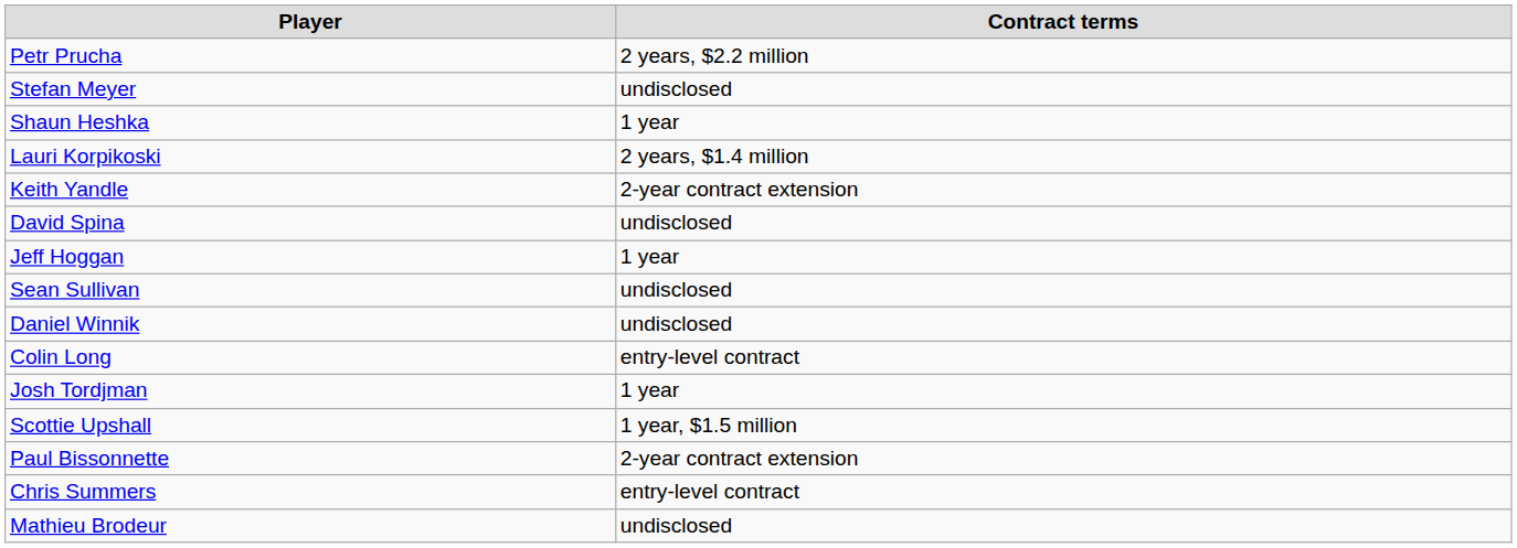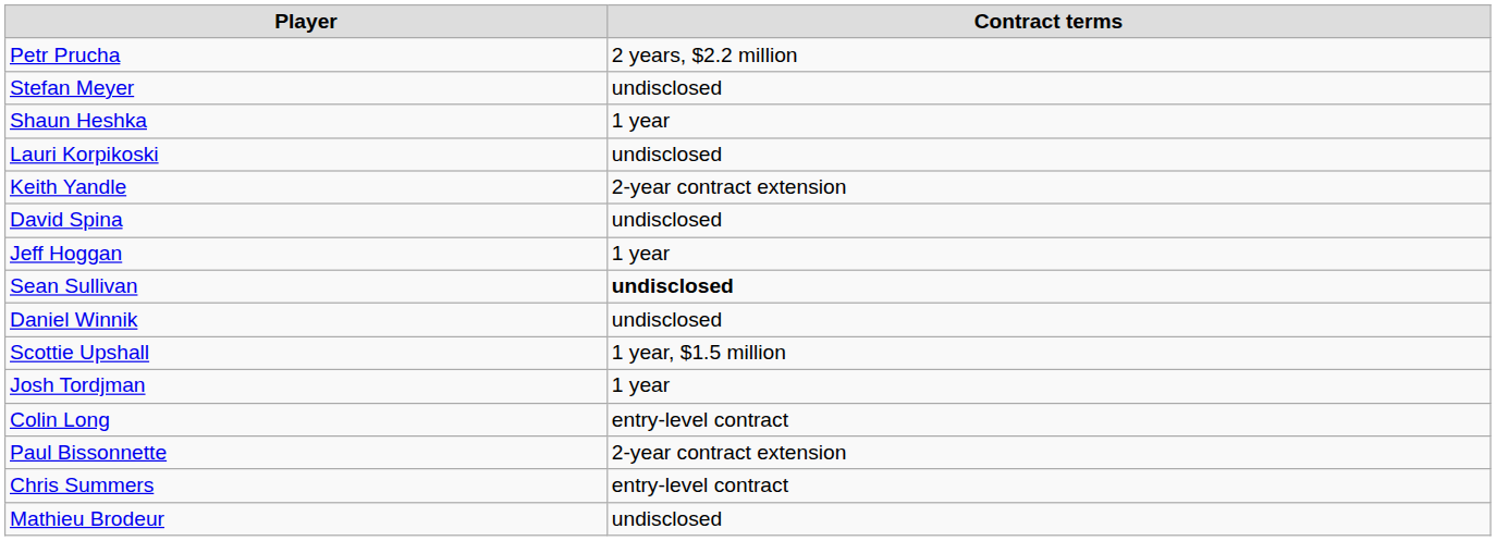 <table class="wikitable" width=90%>
 <tr align="center"  bgcolor="#dddddd">
 <td><strong>Player</strong></td>
 <td><strong>Contract terms</strong></td>
 </tr>
 <tr>
 <td><a href='#'>Petr Prucha</a></td>
 <td>2 years, $2.2 million</td>
 </tr>
 <tr>
 <td><a href='#'>Stefan Meyer</a></td>
 <td>undisclosed</td>
 </tr>
 <tr>
 <td><a href='#'>Shaun Heshka</a></td>
 <td>1 year</td>
 </tr>
 <tr>
 <td><a href='#'>Lauri Korpikoski</a></td>
-<td>2 years, $1.4 million</td>
+<td>undisclosed</td>
 </tr>
 <tr>
 <td><a href='#'>Keith Yandle</a></td>
 <td>2-year contract extension</td>
 </tr>
 <tr>
 <td><a href='#'>David Spina</a></td>
 <td>undisclosed</td>
 </tr>
 <tr>
 <td><a href='#'>Jeff Hoggan</a></td>
 <td>1 year</td>
 </tr>
 <tr>
 <td><a href='#'>Sean Sullivan</a></td>
-<td>undisclosed</td>
+<td><strong>undisclosed</strong></td>
 </tr>
 <tr>
 <td><a href='#'>Daniel Winnik</a></td>
 <td>undisclosed</td>
 </tr>
 <tr>
-<td><a href='#'>Colin Long</a></td>
-<td>entry-level contract</td>
+<td><a href='#'>Scottie Upshall</a></td>
+<td>1 year, $1.5 million</td>
 </tr>
 <tr>
 <td><a href='#'>Josh Tordjman</a></td>
 <td>1 year</td>
 </tr>
 <tr>
-<td><a href='#'>Scottie Upshall</a></td>
-<td>1 year, $1.5 million</td>
+<td><a href='#'>Colin Long</a></td>
+<td>entry-level contract</td>
 </tr>
 <tr>
 <td><a href='#'>Paul Bissonnette</a></td>
 <td>2-year contract extension</td>
 </tr>
 <tr>
 <td><a href='#'>Chris Summers</a></td>
 <td>entry-level contract</td>
 </tr>
 <tr>
 <td><a href='#'>Mathieu Brodeur</a></td>
 <td>undisclosed</td>
 </tr>
 </table>
